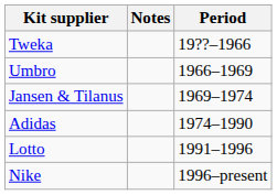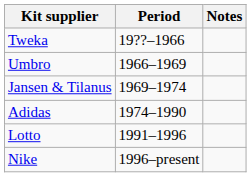 <table class="wikitable">
 <tr>
 <th>Kit supplier</th>
+<th>Period</th>
 <th>Notes</th>
-<th>Period</th>
 </tr>
 <tr>
 <td> <a href='#'>Tweka</a></td>
+<td>19??–1966</td>
 <td></td>
-<td>19??–1966</td>
 </tr>
 <tr>
 <td> <a href='#'>Umbro</a></td>
+<td>1966–1969</td>
 <td></td>
-<td>1966–1969</td>
 </tr>
 <tr>
 <td> <a href='#'>Jansen & Tilanus</a></td>
+<td>1969–1974</td>
 <td></td>
-<td>1969–1974</td>
 </tr>
 <tr>
 <td> <a href='#'>Adidas</a></td>
+<td>1974–1990</td>
 <td></td>
-<td>1974–1990</td>
 </tr>
 <tr>
 <td> <a href='#'>Lotto</a></td>
+<td>1991–1996</td>
 <td></td>
-<td>1991–1996</td>
 </tr>
 <tr>
 <td> <a href='#'>Nike</a></td>
+<td>1996–present</td>
 <td></td>
-<td>1996–present</td>
 </tr>
 </table>
